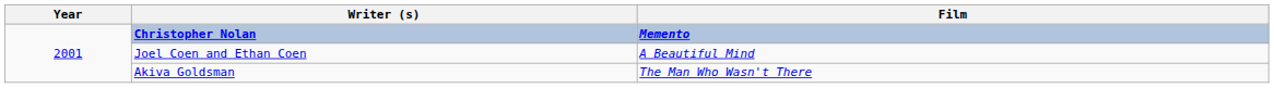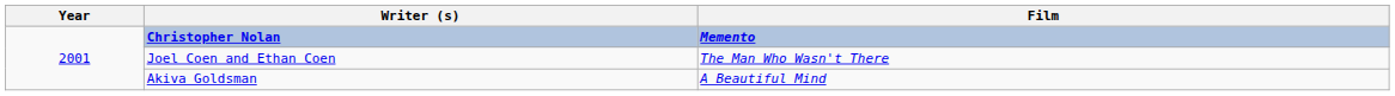 <table class="wikitable" width="87%">
 <tr style="background:#bebebe;">
 <th style="width:5%;">Year</th>
 <th style="width:20%;">Writer (s)</th>
 <th style="width:25%;">Film</th>
 </tr>
 <tr>
 <td rowspan="3" style="text-align:center;"><a href='#'>2001</a><br></td>
 <td style="background:#B0C4DE;"><strong><a href='#'>Christopher Nolan</a></strong></td>
 <td style="background:#B0C4DE;"><strong><em><a href='#'>Memento</a></em></strong></td>
 </tr>
 <tr>
 <td><a href='#'>Joel Coen and Ethan Coen</a></td>
-<td><em><a href='#'>A Beautiful Mind</a></em></td>
+<td><em><a href='#'>The Man Who Wasn't There</a></em></td>
 </tr>
 <tr>
 <td><a href='#'>Akiva Goldsman</a></td>
-<td><em><a href='#'>The Man Who Wasn't There</a></em></td>
+<td><em><a href='#'>A Beautiful Mind</a></em></td>
 </tr>
 </table>
